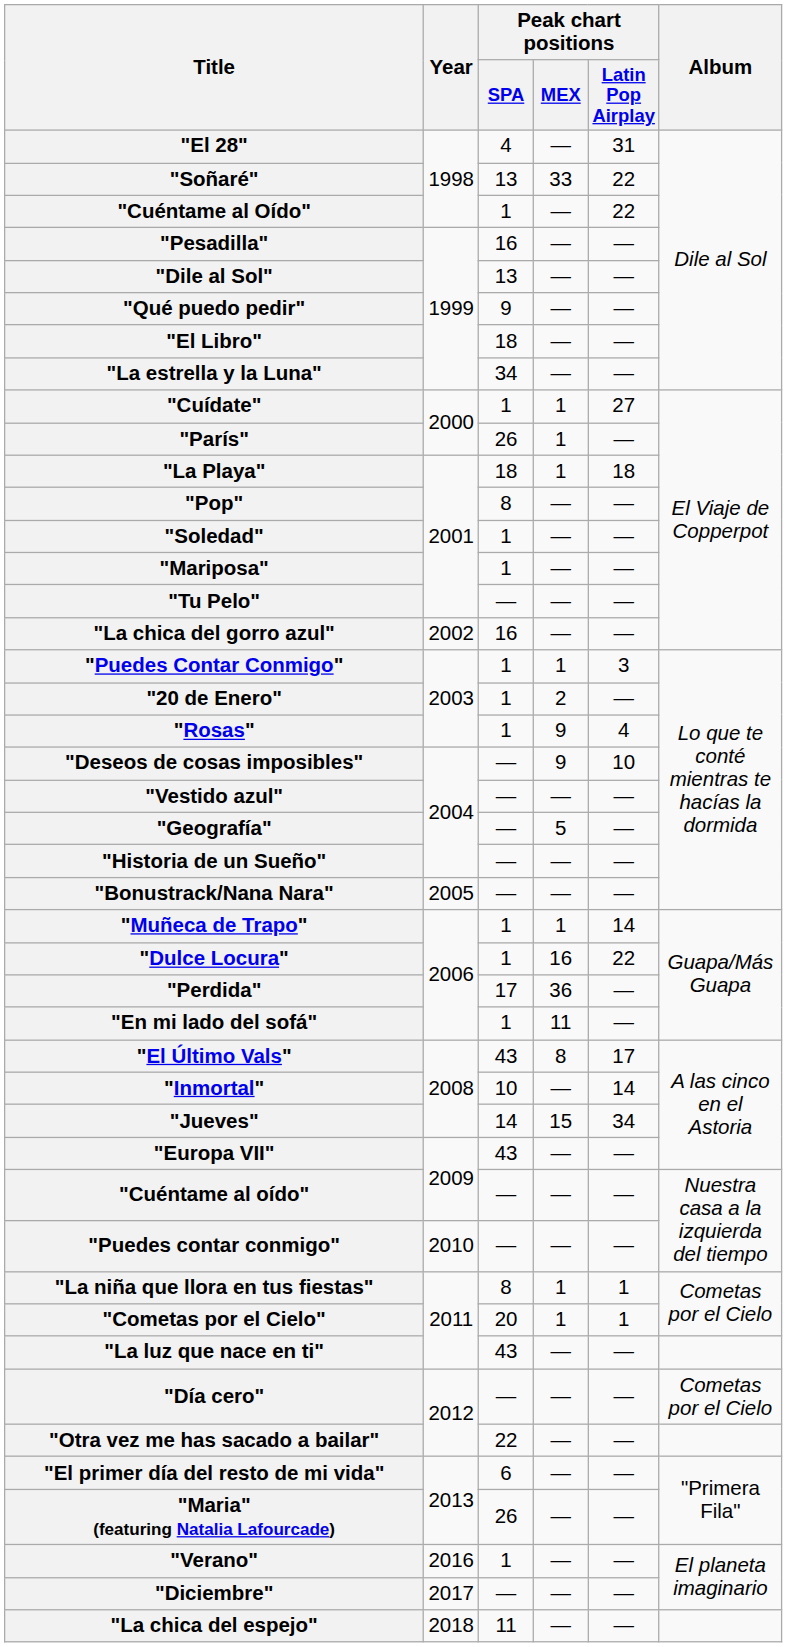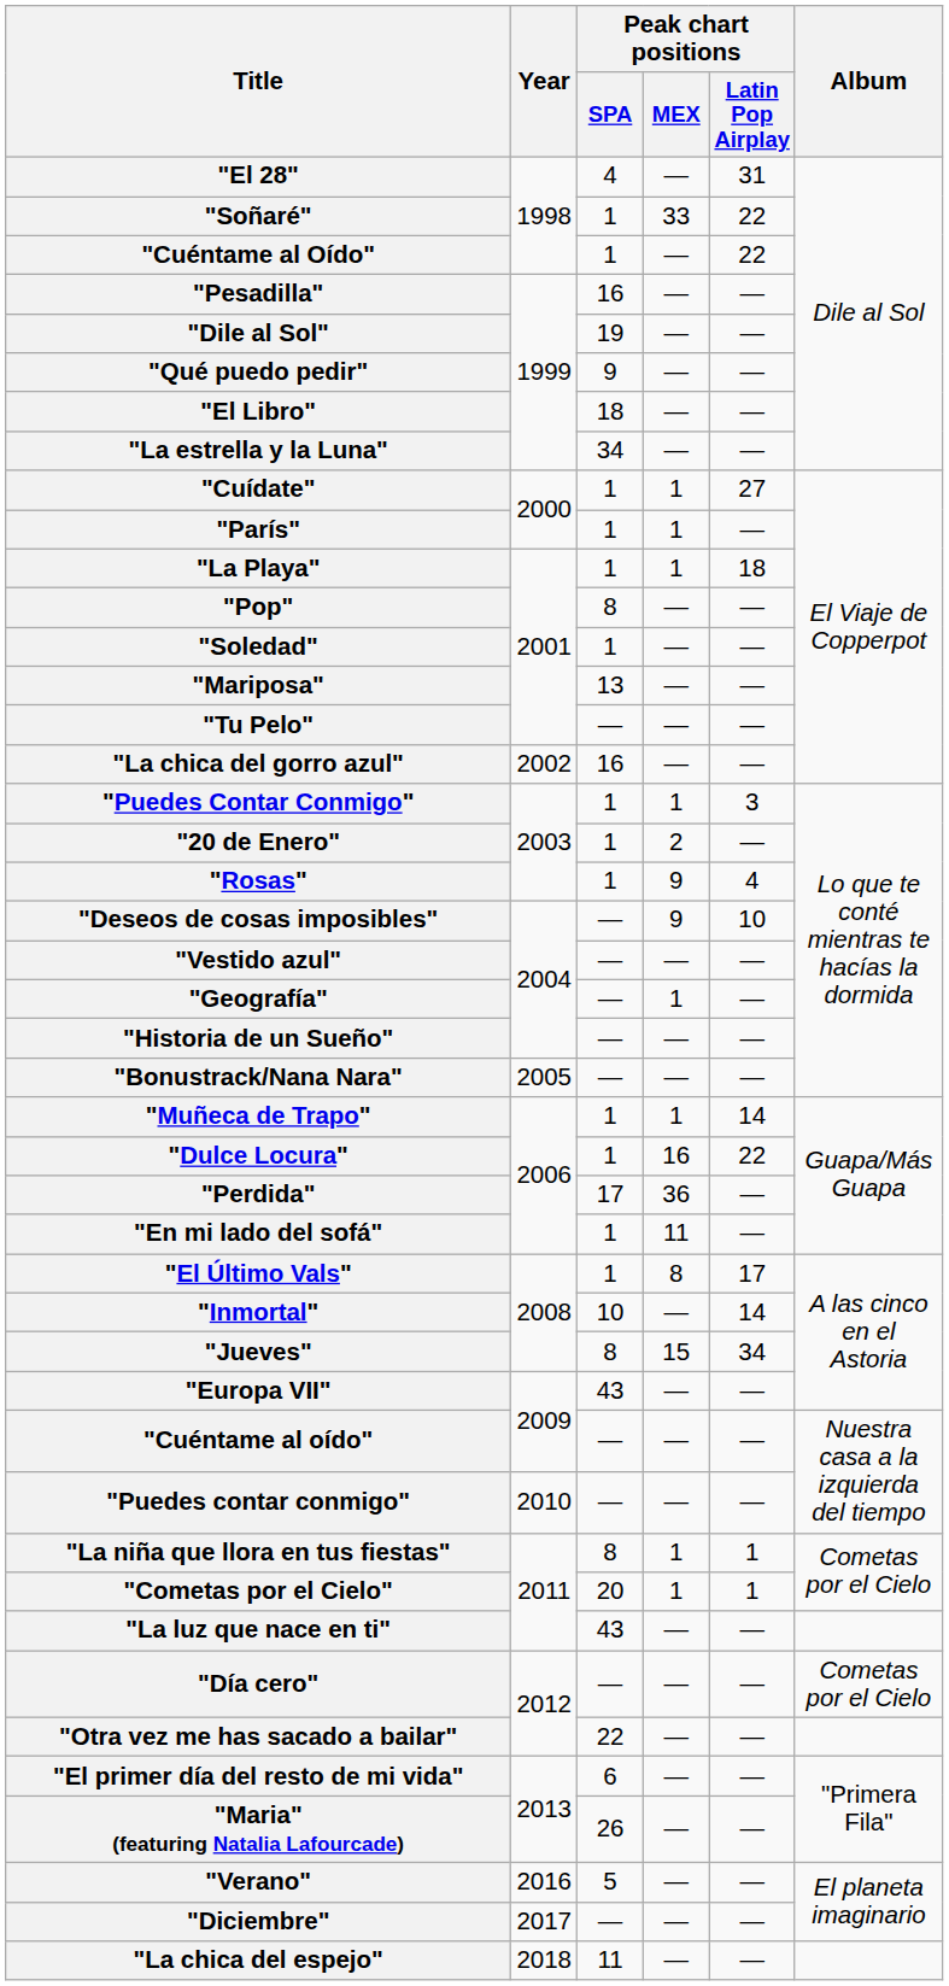 <table class="wikitable plainrowheaders" style="text-align:center;">
 <tr>
 <th scope="col" rowspan="2" style="width:20em;">Title</th>
 <th scope="col" rowspan="2">Year</th>
 <th scope="col" colspan="3">Peak chart positions</th>
 <th scope="col" rowspan="2">Album</th>
 </tr>
 <tr>
 <th scope="col" style="width:2.5em;font-size:90%;"><a href='#'>SPA</a><br></th>
 <th scope="col" style="width:2.5em;font-size:90%;"><a href='#'>MEX</a><br></th>
 <th scope="col" style="width:2.5em;font-size:90%;"><a href='#'>Latin Pop Airplay</a><br></th>
 </tr>
 <tr>
 <th scope="row">"El 28"</th>
 <td rowspan="3">1998</td>
 <td>4</td>
 <td>—</td>
 <td>31</td>
 <td rowspan="8"><em>Dile al Sol</em></td>
 </tr>
 <tr>
 <th scope="row">"Soñaré"</th>
-<td>13</td>
+<td>1</td>
 <td>33</td>
 <td>22</td>
 </tr>
 <tr>
 <th scope="row">"Cuéntame al Oído"</th>
 <td>1</td>
 <td>—</td>
 <td>22</td>
 </tr>
 <tr>
 <th scope="row">"Pesadilla"</th>
 <td rowspan="5">1999</td>
 <td>16</td>
 <td>—</td>
 <td>—</td>
 </tr>
 <tr>
 <th scope="row">"Dile al Sol"</th>
-<td>13</td>
+<td>19</td>
 <td>—</td>
 <td>—</td>
 </tr>
 <tr>
 <th scope="row">"Qué puedo pedir"</th>
 <td>9</td>
 <td>—</td>
 <td>—</td>
 </tr>
 <tr>
 <th scope="row">"El Libro"</th>
 <td>18</td>
 <td>—</td>
 <td>—</td>
 </tr>
 <tr>
 <th scope="row">"La estrella y la Luna"</th>
 <td>34</td>
 <td>—</td>
 <td>—</td>
 </tr>
 <tr>
 <th scope="row">"Cuídate"</th>
 <td rowspan="2">2000</td>
 <td>1</td>
 <td>1</td>
 <td>27</td>
 <td rowspan="8"><em>El Viaje de Copperpot</em></td>
 </tr>
 <tr>
 <th scope="row">"París"</th>
-<td>26</td>
+<td>1</td>
 <td>1</td>
 <td>—</td>
 </tr>
 <tr>
 <th scope="row">"La Playa"</th>
 <td rowspan="5">2001</td>
-<td>18</td>
+<td>1</td>
 <td>1</td>
 <td>18</td>
 </tr>
 <tr>
 <th scope="row">"Pop"</th>
 <td>8</td>
 <td>—</td>
 <td>—</td>
 </tr>
 <tr>
 <th scope="row">"Soledad"</th>
 <td>1</td>
 <td>—</td>
 <td>—</td>
 </tr>
 <tr>
 <th scope="row">"Mariposa"</th>
-<td>1</td>
+<td>13</td>
 <td>—</td>
 <td>—</td>
 </tr>
 <tr>
 <th scope="row">"Tu Pelo"</th>
 <td>—</td>
 <td>—</td>
 <td>—</td>
 </tr>
 <tr>
 <th scope="row">"La chica del gorro azul"</th>
 <td>2002</td>
 <td>16</td>
 <td>—</td>
 <td>—</td>
 </tr>
 <tr>
 <th scope="row">"<a href='#'>Puedes Contar Conmigo</a>"</th>
 <td rowspan="3">2003</td>
 <td>1</td>
 <td>1</td>
 <td>3</td>
 <td rowspan="8"><em>Lo que te conté mientras te hacías la dormida</em></td>
 </tr>
 <tr>
 <th scope="row">"20 de Enero"</th>
 <td>1</td>
 <td>2</td>
 <td>—</td>
 </tr>
 <tr>
 <th scope="row">"<a href='#'>Rosas</a>"</th>
 <td>1</td>
 <td>9</td>
 <td>4</td>
 </tr>
 <tr>
 <th scope="row">"Deseos de cosas imposibles"</th>
 <td rowspan="4">2004</td>
 <td>—</td>
 <td>9</td>
 <td>10</td>
 </tr>
 <tr>
 <th scope="row">"Vestido azul"</th>
 <td>—</td>
 <td>—</td>
 <td>—</td>
 </tr>
 <tr>
 <th scope="row">"Geografía"</th>
 <td>—</td>
-<td>5</td>
+<td>1</td>
 <td>—</td>
 </tr>
 <tr>
 <th scope="row">"Historia de un Sueño"</th>
 <td>—</td>
 <td>—</td>
 <td>—</td>
 </tr>
 <tr>
 <th scope="row">"Bonustrack/Nana Nara"</th>
 <td>2005</td>
 <td>—</td>
 <td>—</td>
 <td>—</td>
 </tr>
 <tr>
 <th scope="row">"<a href='#'>Muñeca de Trapo</a>"</th>
 <td rowspan="4">2006</td>
 <td>1</td>
 <td>1</td>
 <td>14</td>
 <td rowspan="4"><em>Guapa/Más Guapa</em></td>
 </tr>
 <tr>
 <th scope="row">"<a href='#'>Dulce Locura</a>"</th>
 <td>1</td>
 <td>16</td>
 <td>22</td>
 </tr>
 <tr>
 <th scope="row">"Perdida"</th>
 <td>17</td>
 <td>36</td>
 <td>—</td>
 </tr>
 <tr>
 <th scope="row">"En mi lado del sofá"</th>
 <td>1</td>
 <td>11</td>
 <td>—</td>
 </tr>
 <tr>
 <th scope="row">"<a href='#'>El Último Vals</a>"</th>
 <td rowspan="3">2008</td>
-<td>43</td>
+<td>1</td>
 <td>8</td>
 <td>17</td>
 <td rowspan="4"><em>A las cinco en el Astoria</em></td>
 </tr>
 <tr>
 <th scope="row">"<a href='#'>Inmortal</a>"</th>
 <td>10</td>
 <td>—</td>
 <td>14</td>
 </tr>
 <tr>
 <th scope="row">"Jueves"</th>
-<td>14</td>
+<td>8</td>
 <td>15</td>
 <td>34</td>
 </tr>
 <tr>
 <th scope="row">"Europa VII"</th>
 <td rowspan="2">2009</td>
 <td>43</td>
 <td>—</td>
 <td>—</td>
 </tr>
 <tr>
 <th scope="row">"Cuéntame al oído"</th>
 <td>—</td>
 <td>—</td>
 <td>—</td>
 <td rowspan="2"><em>Nuestra casa a la izquierda del tiempo</em></td>
 </tr>
 <tr>
 <th scope="row">"Puedes contar conmigo"</th>
 <td>2010</td>
 <td>—</td>
 <td>—</td>
 <td>—</td>
 </tr>
 <tr>
 <th scope="row">"La niña que llora en tus fiestas"</th>
 <td rowspan="3">2011</td>
 <td>8</td>
 <td>1</td>
 <td>1</td>
 <td rowspan="2"><em>Cometas por el Cielo</em></td>
 </tr>
 <tr>
 <th scope="row">"Cometas por el Cielo"</th>
 <td>20</td>
 <td>1</td>
 <td>1</td>
 </tr>
 <tr>
 <th scope="row">"La luz que nace en ti"</th>
 <td>43</td>
 <td>—</td>
 <td>—</td>
 <td></td>
 </tr>
 <tr>
 <th scope="row">"Día cero"</th>
 <td rowspan="2">2012</td>
 <td>—</td>
 <td>—</td>
 <td>—</td>
 <td><em>Cometas por el Cielo</em></td>
 </tr>
 <tr>
 <th scope="row">"Otra vez me has sacado a bailar"</th>
 <td>22</td>
 <td>—</td>
 <td>—</td>
 <td></td>
 </tr>
 <tr>
 <th scope="row">"El primer día del resto de mi vida"</th>
 <td rowspan="2">2013</td>
 <td>6</td>
 <td>—</td>
 <td>—</td>
 <td rowspan="2">"Primera Fila"</td>
 </tr>
 <tr>
 <th scope="row">"Maria"<br><small>(featuring <a href='#'>Natalia Lafourcade</a>)</small></th>
 <td>26</td>
 <td>—</td>
 <td>—</td>
 </tr>
 <tr>
 <th scope="row">"Verano"</th>
 <td>2016</td>
-<td>1</td>
+<td>5</td>
 <td>—</td>
 <td>—</td>
 <td rowspan="2"><em>El planeta imaginario</em></td>
 </tr>
 <tr>
 <th scope="row">"Diciembre"</th>
 <td>2017</td>
 <td>—</td>
 <td>—</td>
 <td>—</td>
 </tr>
 <tr>
 <th scope="row">"La chica del espejo"</th>
 <td>2018</td>
 <td>11<br></td>
 <td>—</td>
 <td>—</td>
 <td></td>
 </tr>
 </table>
